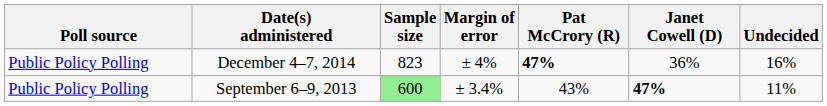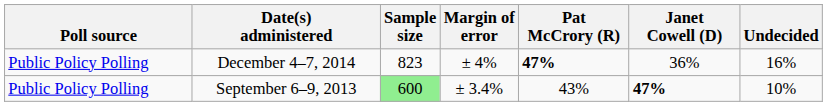 <table class="wikitable">
 <tr valign= bottom>
 <th style="width:175px;">Poll source</th>
 <th style="width:175px;">Date(s)<br>administered</th>
 <th class=small>Sample<br>size</th>
 <th class=small>Margin of<br>error</th>
 <th style="width:100px;">Pat<br>McCrory (R)</th>
 <th style="width:100px;">Janet<br>Cowell (D)</th>
 <th>Undecided</th>
 </tr>
 <tr>
 <td><a href='#'>Public Policy Polling</a></td>
 <td align=center>December 4–7, 2014</td>
 <td align=center>823</td>
 <td align=center>± 4%</td>
 <td><strong>47%</strong></td>
 <td align=center>36%</td>
 <td align=center>16%</td>
 </tr>
 <tr>
 <td><a href='#'>Public Policy Polling</a></td>
 <td align=center>September 6–9, 2013</td>
 <td align=center style="background: lightgreen;">600</td>
 <td align=center>± 3.4%</td>
 <td align=center>43%</td>
 <td><strong>47%</strong></td>
-<td align=center>11%</td>
+<td align=center>10%</td>
 </tr>
 </table>
